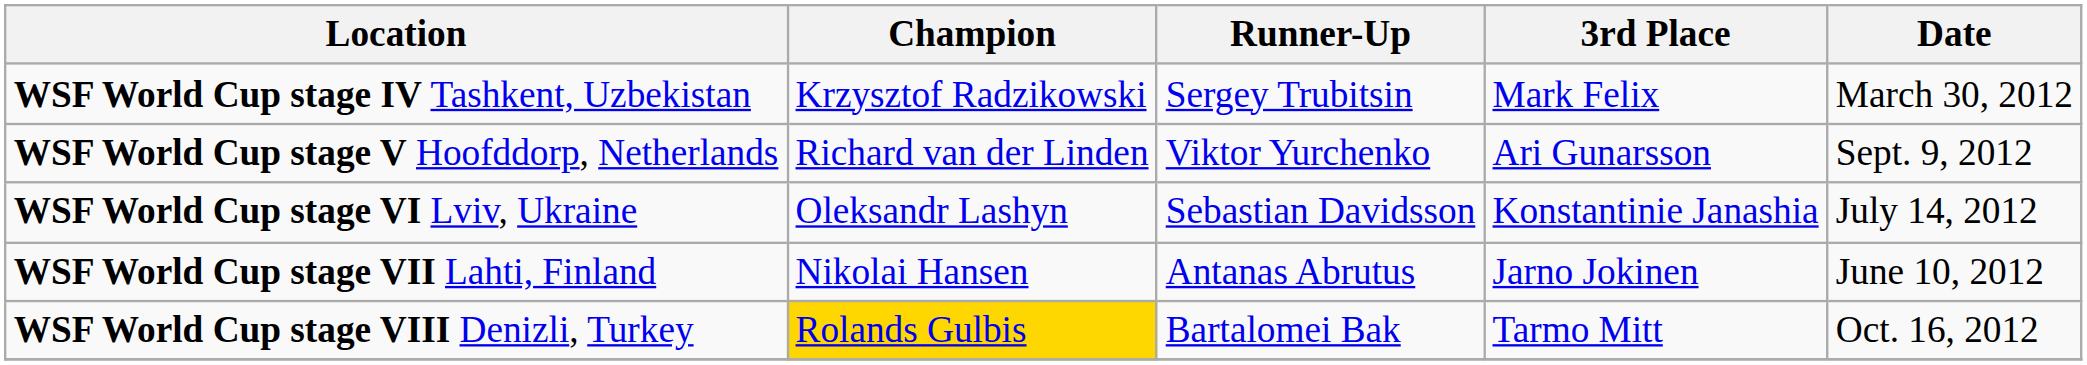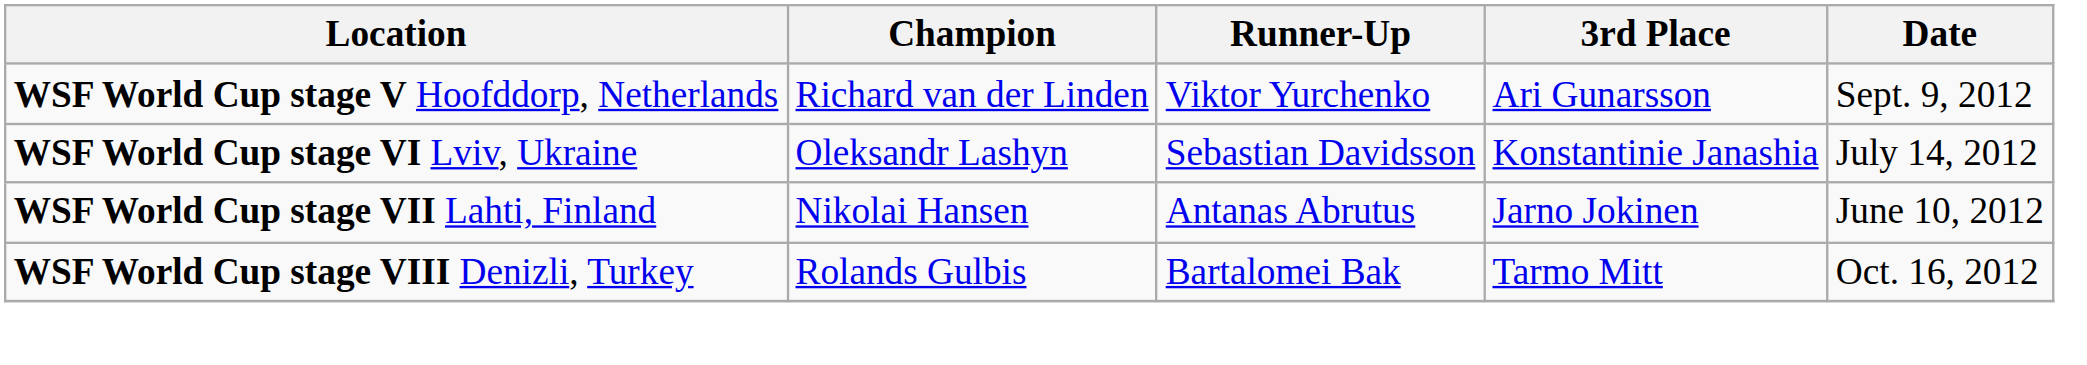 <table class="wikitable">
 <tr>
 <th>Location</th>
 <th>Champion</th>
 <th>Runner-Up</th>
 <th>3rd Place</th>
 <th>Date</th>
-</tr>
-<tr>
-<td><strong>WSF World Cup stage IV</strong>  <a href='#'>Tashkent, Uzbekistan</a></td>
-<td> <a href='#'>Krzysztof Radzikowski</a></td>
-<td> <a href='#'>Sergey Trubitsin</a></td>
-<td> <a href='#'>Mark Felix</a></td>
-<td>March 30, 2012</td>
 </tr>
 <tr>
 <td><strong>WSF World Cup stage V</strong>  <a href='#'>Hoofddorp</a>, <a href='#'>Netherlands</a></td>
 <td> <a href='#'>Richard van der Linden</a></td>
 <td> <a href='#'>Viktor Yurchenko</a></td>
 <td> <a href='#'>Ari Gunarsson</a></td>
 <td>Sept. 9, 2012</td>
 </tr>
 <tr>
 <td><strong>WSF World Cup stage VI</strong>  <a href='#'>Lviv</a>, <a href='#'>Ukraine</a></td>
 <td> <a href='#'>Oleksandr Lashyn</a></td>
 <td> <a href='#'>Sebastian Davidsson</a></td>
 <td> <a href='#'>Konstantinie Janashia</a></td>
 <td>July 14, 2012</td>
 </tr>
 <tr>
 <td><strong>WSF World Cup stage VII</strong>  <a href='#'>Lahti, Finland</a></td>
 <td> <a href='#'>Nikolai Hansen</a></td>
 <td> <a href='#'>Antanas Abrutus</a></td>
 <td> <a href='#'>Jarno Jokinen</a></td>
 <td>June 10, 2012</td>
 </tr>
 <tr>
 <td><strong>WSF World Cup stage VIII</strong>  <a href='#'>Denizli</a>, <a href='#'>Turkey</a></td>
-<td style="background: gold;"> <a href='#'>Rolands Gulbis</a></td>
+<td> <a href='#'>Rolands Gulbis</a></td>
 <td> <a href='#'>Bartalomei Bak</a></td>
 <td> <a href='#'>Tarmo Mitt</a></td>
 <td>Oct. 16, 2012</td>
 </tr>
 <tr>
 </tr>
 </table>
